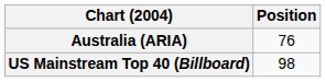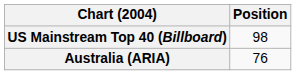 <table class="wikitable plainrowheaders" style="text-align:center">
 <tr>
 <th>Chart (2004)</th>
 <th>Position</th>
 </tr>
 <tr>
+<th scope="row">US Mainstream Top 40 (<em>Billboard</em>)</th>
+<td>98</td>
+</tr>
+<tr>
 <th scope="row">Australia (ARIA)</th>
 <td>76</td>
 </tr>
-<tr>
-<th scope="row">US Mainstream Top 40 (<em>Billboard</em>)</th>
-<td>98</td>
-</tr>
 </table>
